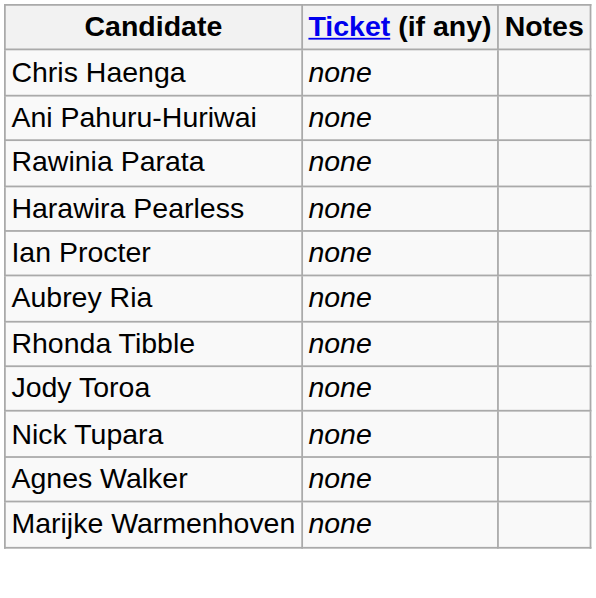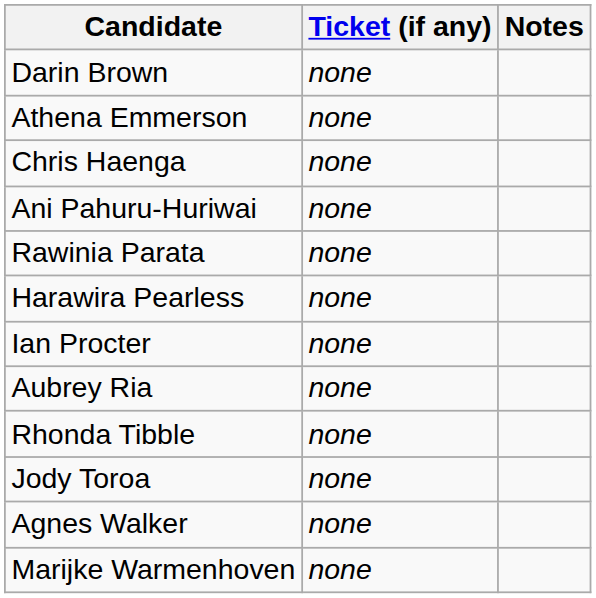 <table class="wikitable mw-collapsible mw-collapsed">
 <tr>
 <th>Candidate</th>
 <th><a href='#'>Ticket</a> (if any)</th>
 <th>Notes</th>
+</tr>
+<tr>
+<td>Darin Brown</td>
+<td><em>none</em></td>
+<td></td>
+</tr>
+<tr>
+<td>Athena Emmerson</td>
+<td><em>none</em></td>
+<td></td>
 </tr>
 <tr>
 <td>Chris Haenga</td>
 <td><em>none</em></td>
 <td></td>
 </tr>
 <tr>
 <td>Ani Pahuru-Huriwai</td>
 <td><em>none</em></td>
 <td></td>
 </tr>
 <tr>
 <td>Rawinia Parata</td>
 <td><em>none</em></td>
 <td></td>
 </tr>
 <tr>
 <td>Harawira Pearless</td>
 <td><em>none</em></td>
 <td></td>
 </tr>
 <tr>
 <td>Ian Procter</td>
 <td><em>none</em></td>
 <td></td>
 </tr>
 <tr>
 <td>Aubrey Ria</td>
 <td><em>none</em></td>
 <td></td>
 </tr>
 <tr>
 <td>Rhonda Tibble</td>
 <td><em>none</em></td>
 <td></td>
 </tr>
 <tr>
 <td>Jody Toroa</td>
 <td><em>none</em></td>
 <td></td>
 </tr>
 <tr>
-<td>Nick Tupara</td>
-<td><em>none</em></td>
-<td></td>
-</tr>
-<tr>
 <td>Agnes Walker</td>
 <td><em>none</em></td>
 <td></td>
 </tr>
 <tr>
 <td>Marijke Warmenhoven</td>
 <td><em>none</em></td>
 <td></td>
 </tr>
 </table>
